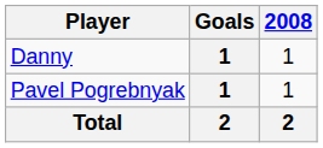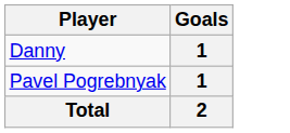 <table class="wikitable sortable" style="text-align:center;">
 <tr>
 <th>Player</th>
 <th>Goals</th>
-<th><a href='#'>2008</a></th>
 </tr>
 <tr>
 <td align="left"> <a href='#'>Danny</a></td>
 <th>1</th>
-<td>1</td>
 </tr>
 <tr>
 <td align="left"> <a href='#'>Pavel Pogrebnyak</a></td>
 <th>1</th>
-<td>1</td>
 </tr>
 <tr class="sortbottom">
 <th>Total</th>
 <th>2</th>
-<th>2</th>
 </tr>
 </table>
